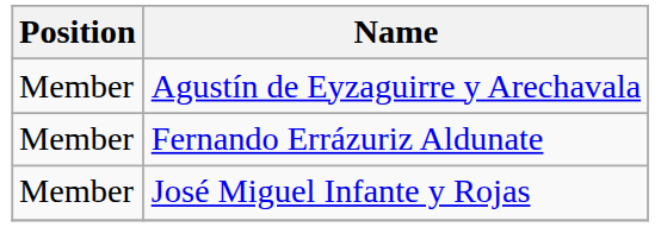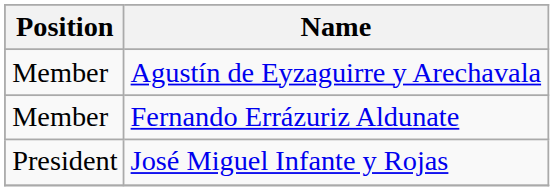 <table class="wikitable" style="margin:1em auto;">
 <tr>
 <th>Position</th>
 <th>Name</th>
 </tr>
 <tr>
 <td>Member</td>
 <td><a href='#'>Agustín de Eyzaguirre y Arechavala</a></td>
 </tr>
 <tr>
 <td>Member</td>
 <td><a href='#'>Fernando Errázuriz Aldunate</a></td>
 </tr>
 <tr>
-<td>Member</td>
+<td>President</td>
 <td><a href='#'>José Miguel Infante y Rojas</a></td>
 </tr>
 <tr>
 </tr>
 </table>
